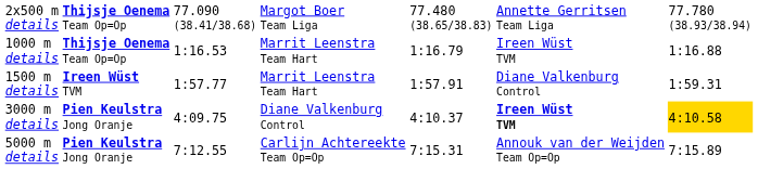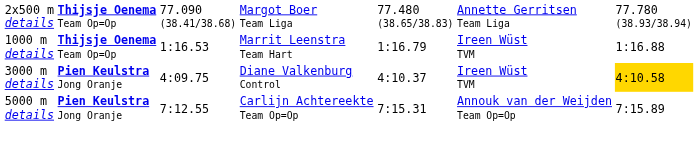 <table>
 <tr>
 <td>2x500 m<br><a href='#'><em>details</em></a></td>
 <td><strong><a href='#'>Thijsje Oenema</a></strong><br><small>Team Op=Op</small></td>
 <td>77.090<br><small>(38.41/38.68)</small></td>
 <td><a href='#'>Margot Boer</a><br><small>Team Liga</small></td>
 <td>77.480<br><small>(38.65/38.83)</small></td>
 <td><a href='#'>Annette Gerritsen</a><br><small>Team Liga</small></td>
 <td>77.780<br><small>(38.93/38.94)</small></td>
 </tr>
 <tr>
 <td>1000 m<br><a href='#'><em>details</em></a></td>
 <td><strong><a href='#'>Thijsje Oenema</a></strong><br><small>Team Op=Op</small></td>
 <td>1:16.53</td>
 <td><a href='#'>Marrit Leenstra</a><br><small>Team Hart</small></td>
 <td>1:16.79</td>
 <td><a href='#'>Ireen Wüst</a><br><small>TVM</small></td>
 <td>1:16.88</td>
 </tr>
 <tr>
-<td>1500 m<br><a href='#'><em>details</em></a></td>
-<td><strong><a href='#'>Ireen Wüst</a></strong><br><small>TVM</small></td>
-<td>1:57.77</td>
-<td><a href='#'>Marrit Leenstra</a><br><small>Team Hart</small></td>
-<td>1:57.91</td>
-<td><a href='#'>Diane Valkenburg</a><br><small>Control</small></td>
-<td>1:59.31</td>
-</tr>
-<tr>
 <td>3000 m<br><a href='#'><em>details</em></a></td>
 <td><strong><a href='#'>Pien Keulstra</a></strong><br><small>Jong Oranje</small></td>
 <td>4:09.75</td>
 <td><a href='#'>Diane Valkenburg</a><br><small>Control</small></td>
 <td>4:10.37</td>
-<td><strong><a href='#'>Ireen Wüst</a><br><small>TVM</small></strong></td>
+<td><a href='#'>Ireen Wüst</a><br><small>TVM</small></td>
 <td style="background: gold;">4:10.58</td>
 </tr>
 <tr>
 <td>5000 m<br><a href='#'><em>details</em></a></td>
 <td><strong><a href='#'>Pien Keulstra</a></strong><br><small>Jong Oranje</small></td>
 <td>7:12.55</td>
 <td><a href='#'>Carlijn Achtereekte</a><br><small>Team Op=Op</small></td>
 <td>7:15.31</td>
 <td><a href='#'>Annouk van der Weijden</a><br><small>Team Op=Op</small></td>
 <td>7:15.89</td>
 </tr>
 </table>
